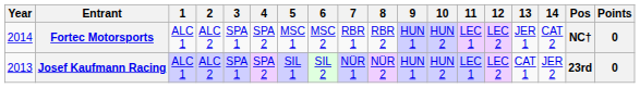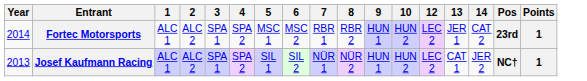 <table class="wikitable" style="text-align:center; font-size:85%">
 <tr>
 <th>Year</th>
 <th>Entrant</th>
 <th>1</th>
 <th>2</th>
 <th>3</th>
 <th>4</th>
 <th>5</th>
 <th>6</th>
 <th>7</th>
 <th>8</th>
 <th>9</th>
 <th>10</th>
-<th>11</th>
 <th>12</th>
 <th>13</th>
 <th>14</th>
 <th>Pos</th>
 <th>Points</th>
 </tr>
 <tr>
 <td><a href='#'>2014</a></td>
 <th nowrap><a href='#'>Fortec Motorsports</a></th>
 <td style="background:#;"><a href='#'>ALC<br>1</a><br></td>
 <td style="background:#;"><a href='#'>ALC<br>2</a><br></td>
 <td style="background:#;"><a href='#'>SPA<br>1</a><br></td>
 <td style="background:#;"><a href='#'>SPA<br>2</a><br></td>
 <td style="background:#;"><a href='#'>MSC<br>1</a><br></td>
 <td style="background:#;"><a href='#'>MSC<br>2</a><br></td>
 <td style="background:#;"><a href='#'>RBR<br>1</a><br></td>
 <td style="background:#;"><a href='#'>RBR<br>2</a><br></td>
 <td style="background:#cfcfff;"><a href='#'>HUN<br>1</a><br></td>
 <td style="background:#cfcfff;"><a href='#'>HUN<br>2</a><br></td>
-<td style="background:#efcfff;"><a href='#'>LEC<br>1</a><br></td>
 <td style="background:#efcfff;"><a href='#'>LEC<br>2</a><br></td>
 <td style="background:#;"><a href='#'>JER<br>1</a></td>
 <td style="background:#;"><a href='#'>CAT<br>2</a><br></td>
-<th>NC†</th>
-<th>0</th>
+<th>23rd</th>
+<th>1</th>
 </tr>
 <tr>
 <td><a href='#'>2013</a></td>
 <th nowrap><a href='#'>Josef Kaufmann Racing</a></th>
 <td style="background:#CFCFFF;"><a href='#'>ALC<br>1</a><br></td>
 <td style="background:#CFCFFF;"><a href='#'>ALC<br>2</a><br></td>
 <td style="background:#CFCFFF;"><a href='#'>SPA<br>1</a><br></td>
 <td style="background:#EFCFFF;"><a href='#'>SPA<br>2</a><br></td>
 <td style="background:#CFCFFF;"><a href='#'>SIL<br>1</a><br></td>
 <td style="background:#DFFFDF;"><a href='#'>SIL<br>2</a><br></td>
 <td style="background:#CFCFFF;"><a href='#'>NÜR<br>1</a><br></td>
 <td style="background:#EFCFFF;"><a href='#'>NÜR<br>2</a><br></td>
 <td style="background:#CFCFFF;"><a href='#'>HUN<br>1</a><br></td>
 <td style="background:#CFCFFF;"><a href='#'>HUN<br>2</a><br></td>
-<td style="background:#CFCFFF;"><a href='#'>LEC<br>1</a><br></td>
 <td style="background:#EFCFFF;"><a href='#'>LEC<br>2</a><br></td>
 <td style="background:#;"><a href='#'>CAT<br>1</a><br></td>
 <td style="background:#;"><a href='#'>JER<br>2</a></td>
-<th>23rd</th>
-<th>0</th>
+<th>NC†</th>
+<th>1</th>
 </tr>
 </table>
